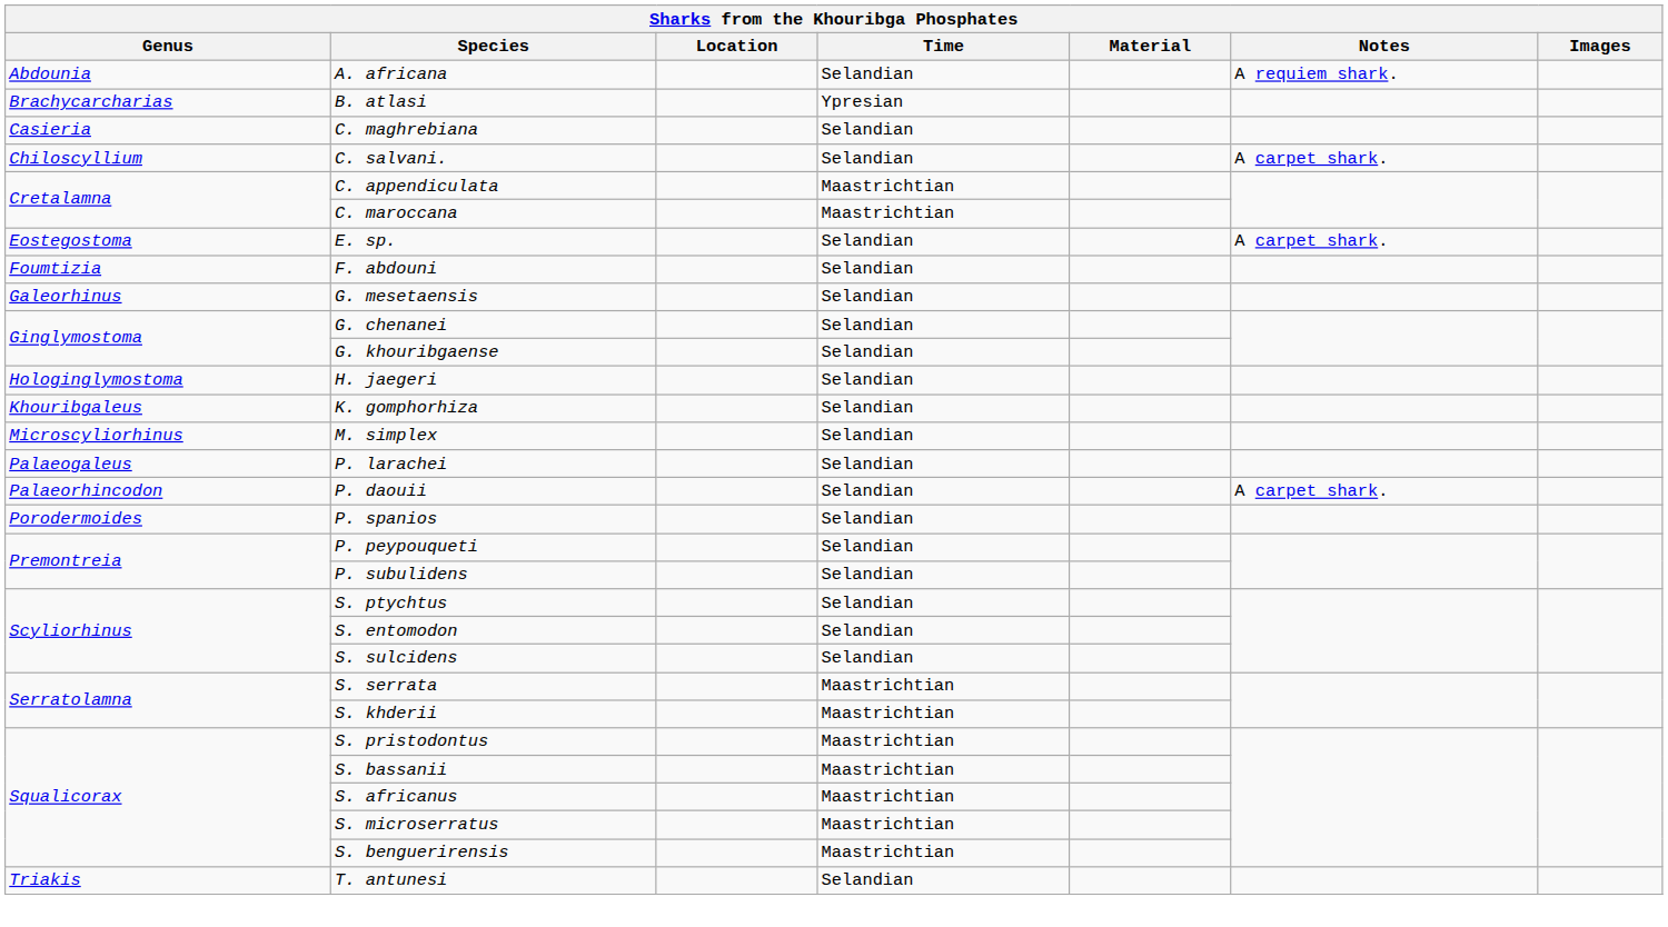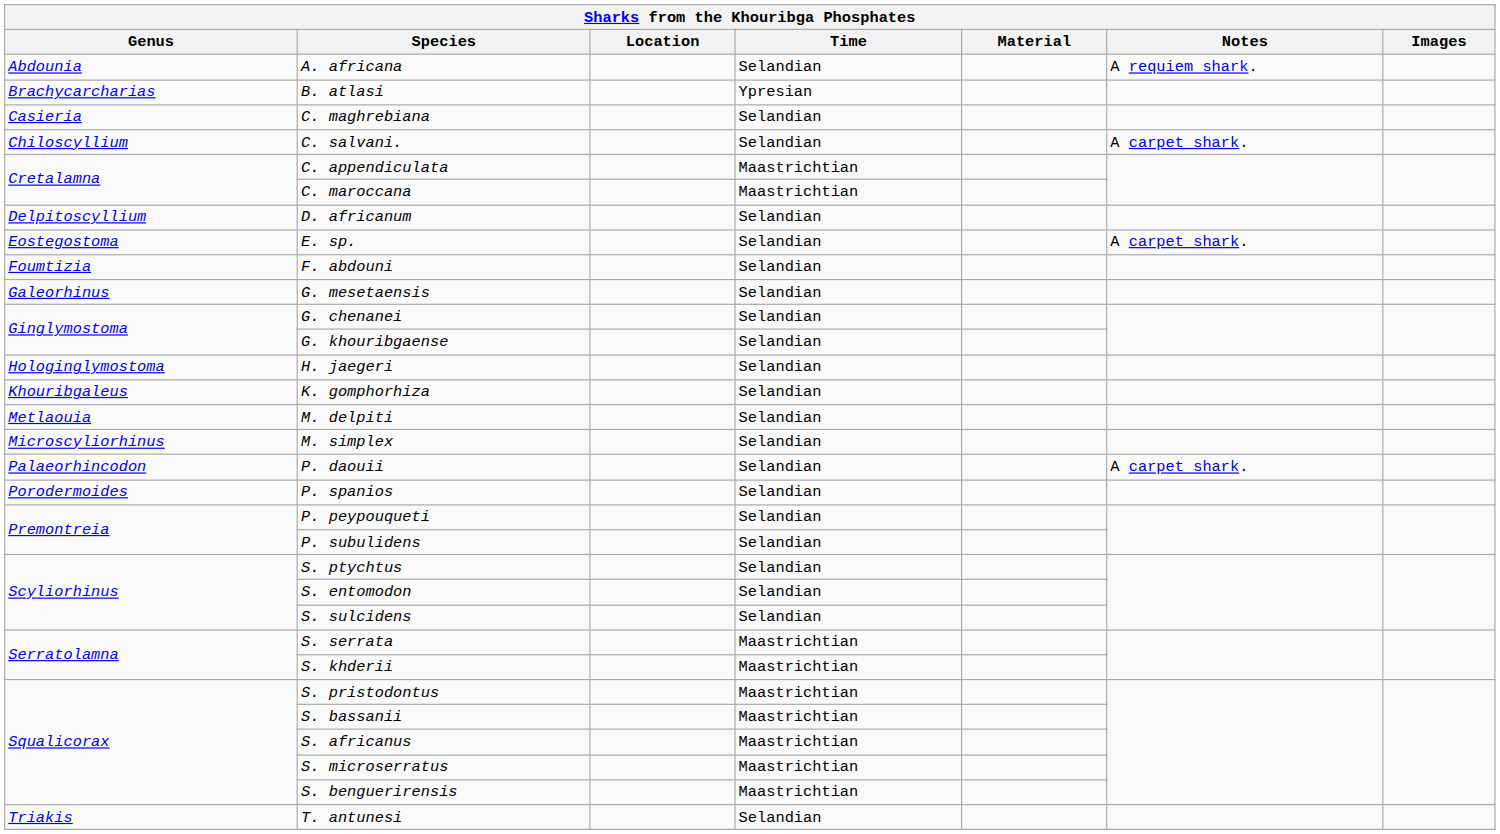 <table class="wikitable"  style="margin:auto; width:100%;">
 <tr>
 <th colspan="7" align="center"><strong><a href='#'>Sharks</a> from the Khouribga Phosphates</strong></th>
 </tr>
 <tr>
 <th>Genus</th>
 <th>Species</th>
 <th>Location</th>
 <th>Time</th>
 <th>Material</th>
 <th>Notes</th>
 <th>Images</th>
 </tr>
 <tr>
 <td><em><a href='#'>Abdounia</a></em></td>
 <td><em>A. africana</em></td>
 <td></td>
 <td>Selandian</td>
 <td></td>
 <td>A <a href='#'>requiem shark</a>.</td>
 <td></td>
 </tr>
 <tr>
 <td><em><a href='#'>Brachycarcharias</a></em></td>
 <td><em>B. atlasi</em></td>
 <td></td>
 <td>Ypresian</td>
 <td></td>
 <td></td>
 <td></td>
 </tr>
 <tr>
 <td><em><a href='#'>Casieria</a></em></td>
 <td><em>C. maghrebiana</em></td>
 <td></td>
 <td>Selandian</td>
 <td></td>
 <td></td>
 <td></td>
 </tr>
 <tr>
 <td><em><a href='#'>Chiloscyllium</a></em></td>
 <td><em>C. salvani.</em></td>
 <td></td>
 <td>Selandian</td>
 <td></td>
 <td>A <a href='#'>carpet shark</a>.</td>
 <td></td>
 </tr>
 <tr>
 <td rowspan=2><em><a href='#'>Cretalamna</a></em></td>
 <td><em>C. appendiculata</em></td>
 <td></td>
 <td>Maastrichtian</td>
 <td></td>
 <td rowspan=2></td>
 <td rowspan=2></td>
 </tr>
 <tr>
 <td><em>C. maroccana</em></td>
 <td></td>
 <td>Maastrichtian</td>
 <td></td>
 </tr>
 <tr>
+<td><em><a href='#'>Delpitoscyllium</a></em></td>
+<td><em>D. africanum</em></td>
+<td></td>
+<td>Selandian</td>
+<td></td>
+<td></td>
+<td></td>
+</tr>
+<tr>
 <td><em><a href='#'>Eostegostoma</a></em></td>
 <td><em>E. sp.</em></td>
 <td></td>
 <td>Selandian</td>
 <td></td>
 <td>A <a href='#'>carpet shark</a>.</td>
 <td></td>
 </tr>
 <tr>
 <td><em><a href='#'>Foumtizia</a></em></td>
 <td><em>F. abdouni</em></td>
 <td></td>
 <td>Selandian</td>
 <td></td>
 <td></td>
 <td></td>
 </tr>
 <tr>
 <td><em><a href='#'>Galeorhinus</a></em></td>
 <td><em>G. mesetaensis</em></td>
 <td></td>
 <td>Selandian</td>
 <td></td>
 <td></td>
 <td></td>
 </tr>
 <tr>
 <td rowspan=2><em><a href='#'>Ginglymostoma</a></em></td>
 <td><em>G. chenanei</em></td>
 <td></td>
 <td>Selandian</td>
 <td></td>
 <td rowspan=2></td>
 <td rowspan=2></td>
 </tr>
 <tr>
 <td><em>G. khouribgaense</em></td>
 <td></td>
 <td>Selandian</td>
 <td></td>
 </tr>
 <tr>
 <td><em><a href='#'>Hologinglymostoma</a></em></td>
 <td><em>H. jaegeri</em></td>
 <td></td>
 <td>Selandian</td>
 <td></td>
 <td></td>
 <td></td>
 </tr>
 <tr>
 <td><em><a href='#'>Khouribgaleus</a></em></td>
 <td><em>K. gomphorhiza</em></td>
 <td></td>
 <td>Selandian</td>
 <td></td>
 <td></td>
 <td></td>
 </tr>
 <tr>
-<td><em><a href='#'>Microscyliorhinus</a></em></td>
-<td><em>M. simplex</em></td>
+<td><em><a href='#'>Metlaouia</a></em></td>
+<td><em>M. delpiti</em></td>
 <td></td>
 <td>Selandian</td>
 <td></td>
 <td></td>
 <td></td>
 </tr>
 <tr>
-<td><em><a href='#'>Palaeogaleus</a></em></td>
-<td><em>P. larachei</em></td>
+<td><em><a href='#'>Microscyliorhinus</a></em></td>
+<td><em>M. simplex</em></td>
 <td></td>
 <td>Selandian</td>
 <td></td>
 <td></td>
 <td></td>
 </tr>
 <tr>
 <td><em><a href='#'>Palaeorhincodon</a></em></td>
 <td><em>P. daouii</em></td>
 <td></td>
 <td>Selandian</td>
 <td></td>
 <td>A <a href='#'>carpet shark</a>.</td>
 <td></td>
 </tr>
 <tr>
 <td><em><a href='#'>Porodermoides</a></em></td>
 <td><em>P. spanios</em></td>
 <td></td>
 <td>Selandian</td>
 <td></td>
 <td></td>
 <td></td>
 </tr>
 <tr>
 <td rowspan=2><em><a href='#'>Premontreia</a></em></td>
 <td><em>P. peypouqueti</em></td>
 <td></td>
 <td>Selandian</td>
 <td></td>
 <td rowspan=2></td>
 <td rowspan=2></td>
 </tr>
 <tr>
 <td><em>P. subulidens</em></td>
 <td></td>
 <td>Selandian</td>
 <td></td>
 </tr>
 <tr>
 <td rowspan=3><em><a href='#'>Scyliorhinus</a></em></td>
 <td><em>S. ptychtus</em></td>
 <td></td>
 <td>Selandian</td>
 <td></td>
 <td rowspan=3></td>
 <td rowspan=3></td>
 </tr>
 <tr>
 <td><em>S. entomodon</em></td>
 <td></td>
 <td>Selandian</td>
 <td></td>
 </tr>
 <tr>
 <td><em>S. sulcidens</em></td>
 <td></td>
 <td>Selandian</td>
 <td></td>
 </tr>
 <tr>
 <td rowspan=2><em><a href='#'>Serratolamna</a></em></td>
 <td><em>S. serrata</em></td>
 <td></td>
 <td>Maastrichtian</td>
 <td></td>
 <td rowspan=2></td>
 <td rowspan=2></td>
 </tr>
 <tr>
 <td><em>S. khderii</em></td>
 <td></td>
 <td>Maastrichtian</td>
 <td></td>
 </tr>
 <tr>
 <td rowspan=5><em><a href='#'>Squalicorax</a></em></td>
 <td><em>S. pristodontus</em></td>
 <td></td>
 <td>Maastrichtian</td>
 <td></td>
 <td rowspan=5></td>
 <td rowspan=5></td>
 </tr>
 <tr>
 <td><em>S. bassanii</em></td>
 <td></td>
 <td>Maastrichtian</td>
 <td></td>
 </tr>
 <tr>
 <td><em>S. africanus</em></td>
 <td></td>
 <td>Maastrichtian</td>
 <td></td>
 </tr>
 <tr>
 <td><em>S. microserratus</em></td>
 <td></td>
 <td>Maastrichtian</td>
 <td></td>
 </tr>
 <tr>
 <td><em>S. benguerirensis</em></td>
 <td></td>
 <td>Maastrichtian</td>
 <td></td>
 </tr>
 <tr>
 <td><em><a href='#'>Triakis</a></em></td>
 <td><em>T. antunesi</em></td>
 <td></td>
 <td>Selandian</td>
 <td></td>
 <td></td>
 <td></td>
 </tr>
 <tr>
 </tr>
 </table>
